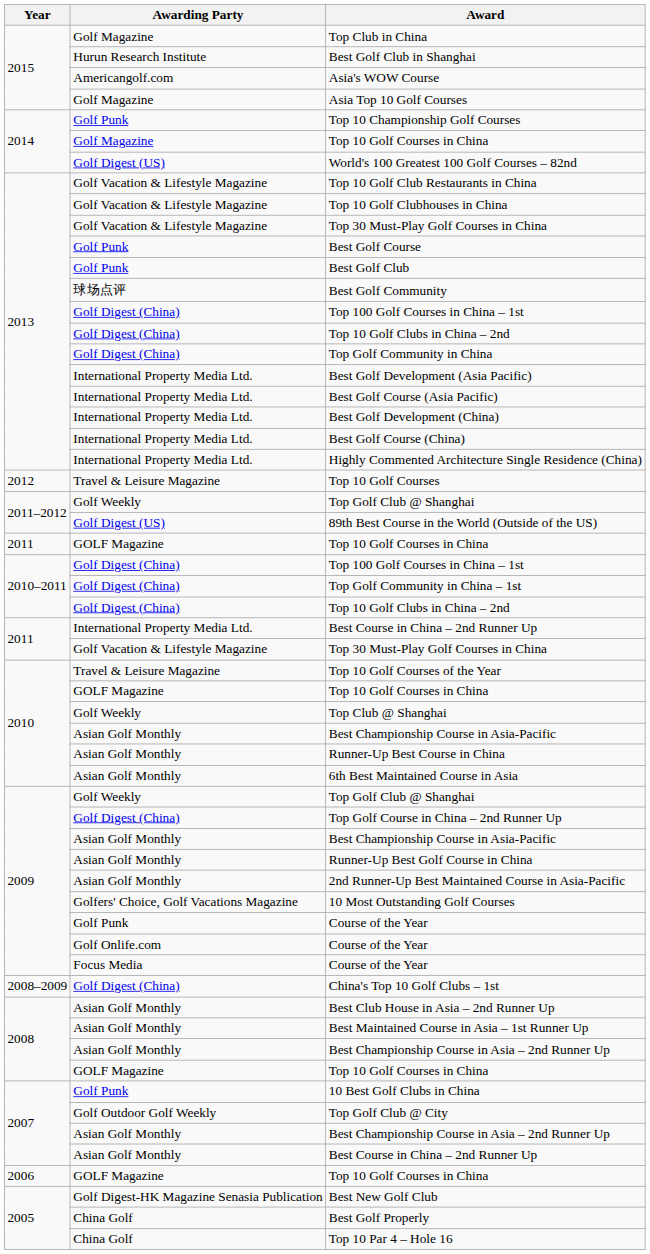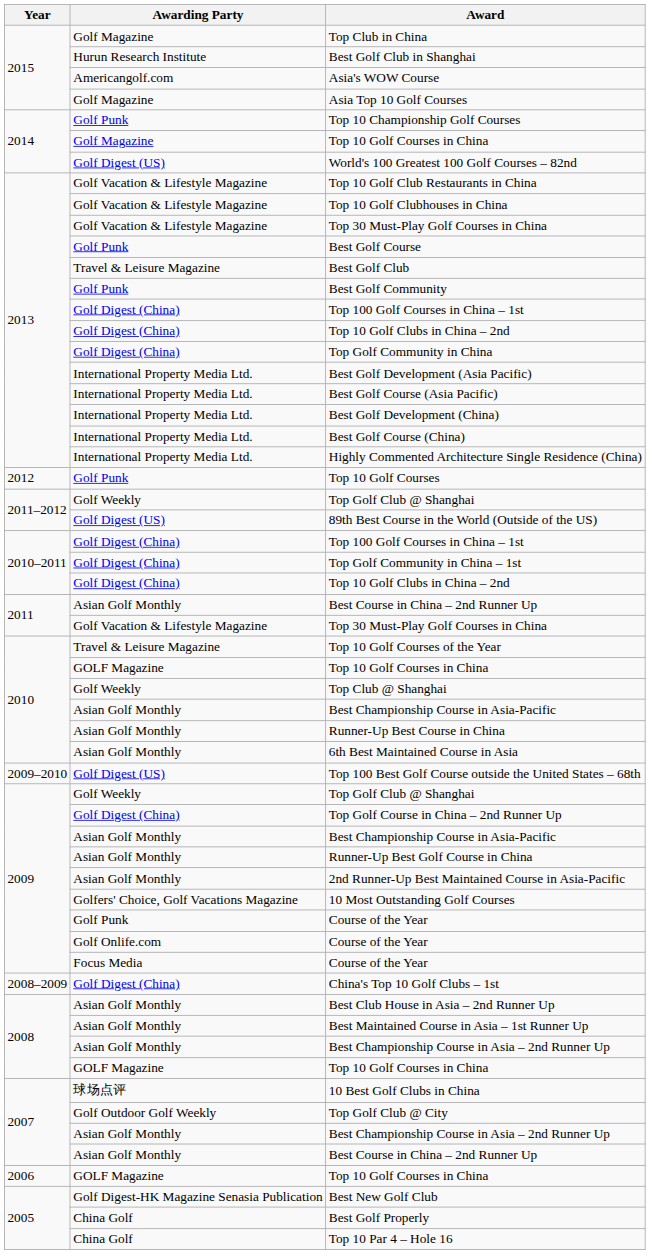 <table class="wikitable">
 <tr>
 <th>Year</th>
 <th>Awarding Party</th>
 <th>Award</th>
 </tr>
 <tr>
 <td rowspan="4">2015</td>
 <td>Golf Magazine</td>
 <td>Top Club in China</td>
 </tr>
 <tr>
 <td>Hurun Research Institute</td>
 <td>Best Golf Club in Shanghai</td>
 </tr>
 <tr>
 <td>Americangolf.com</td>
 <td>Asia's WOW Course</td>
 </tr>
 <tr>
 <td>Golf Magazine</td>
 <td>Asia Top 10 Golf Courses</td>
 </tr>
 <tr>
 <td rowspan="3">2014</td>
 <td><a href='#'>Golf Punk</a></td>
 <td>Top 10 Championship Golf Courses</td>
 </tr>
 <tr>
 <td><a href='#'>Golf Magazine</a></td>
 <td>Top 10 Golf Courses in China</td>
 </tr>
 <tr>
 <td><a href='#'>Golf Digest (US)</a></td>
 <td>World's 100 Greatest 100 Golf Courses – 82nd</td>
 </tr>
 <tr>
 <td rowspan="14">2013</td>
 <td>Golf Vacation & Lifestyle Magazine</td>
 <td>Top 10 Golf Club Restaurants in China</td>
 </tr>
 <tr>
 <td>Golf Vacation & Lifestyle Magazine</td>
 <td>Top 10 Golf Clubhouses in China</td>
 </tr>
 <tr>
 <td>Golf Vacation & Lifestyle Magazine</td>
 <td>Top 30 Must-Play Golf Courses in China</td>
 </tr>
 <tr>
 <td><a href='#'>Golf Punk</a></td>
 <td>Best Golf Course</td>
 </tr>
 <tr>
-<td><a href='#'>Golf Punk</a></td>
+<td>Travel & Leisure Magazine</td>
 <td>Best Golf Club</td>
 </tr>
 <tr>
-<td>球场点评</td>
+<td><a href='#'>Golf Punk</a></td>
 <td>Best Golf Community</td>
 </tr>
 <tr>
 <td><a href='#'>Golf Digest (China)</a></td>
 <td>Top 100 Golf Courses in China – 1st</td>
 </tr>
 <tr>
 <td><a href='#'>Golf Digest (China)</a></td>
 <td>Top 10 Golf Clubs in China – 2nd</td>
 </tr>
 <tr>
 <td><a href='#'>Golf Digest (China)</a></td>
 <td>Top Golf Community in China</td>
 </tr>
 <tr>
 <td>International Property Media Ltd.</td>
 <td>Best Golf Development (Asia Pacific)</td>
 </tr>
 <tr>
 <td>International Property Media Ltd.</td>
 <td>Best Golf Course (Asia Pacific)</td>
 </tr>
 <tr>
 <td>International Property Media Ltd.</td>
 <td>Best Golf Development (China)</td>
 </tr>
 <tr>
 <td>International Property Media Ltd.</td>
 <td>Best Golf Course (China)</td>
 </tr>
 <tr>
 <td>International Property Media Ltd.</td>
 <td>Highly Commented Architecture Single Residence (China)</td>
 </tr>
 <tr>
 <td>2012</td>
-<td>Travel & Leisure Magazine</td>
+<td><a href='#'>Golf Punk</a></td>
 <td>Top 10 Golf Courses</td>
 </tr>
 <tr>
 <td rowspan="2">2011–2012</td>
 <td>Golf Weekly</td>
 <td>Top Golf Club @ Shanghai</td>
 </tr>
 <tr>
 <td><a href='#'>Golf Digest (US)</a></td>
 <td>89th Best Course in the World (Outside of the US)</td>
-</tr>
-<tr>
-<td>2011</td>
-<td>GOLF Magazine</td>
-<td>Top 10 Golf Courses in China</td>
 </tr>
 <tr>
 <td rowspan="3">2010–2011</td>
 <td><a href='#'>Golf Digest (China)</a></td>
 <td>Top 100 Golf Courses in China – 1st</td>
 </tr>
 <tr>
 <td><a href='#'>Golf Digest (China)</a></td>
 <td>Top Golf Community in China – 1st</td>
 </tr>
 <tr>
 <td><a href='#'>Golf Digest (China)</a></td>
 <td>Top 10 Golf Clubs in China – 2nd</td>
 </tr>
 <tr>
 <td rowspan="2">2011</td>
-<td>International Property Media Ltd.</td>
+<td>Asian Golf Monthly</td>
 <td>Best Course in China – 2nd Runner Up</td>
 </tr>
 <tr>
 <td>Golf Vacation & Lifestyle Magazine</td>
 <td>Top 30 Must-Play Golf Courses in China</td>
 </tr>
 <tr>
 <td rowspan="6">2010</td>
 <td>Travel & Leisure Magazine</td>
 <td>Top 10 Golf Courses of the Year</td>
 </tr>
 <tr>
 <td>GOLF Magazine</td>
 <td>Top 10 Golf Courses in China</td>
 </tr>
 <tr>
 <td>Golf Weekly</td>
 <td>Top Club @ Shanghai</td>
 </tr>
 <tr>
 <td>Asian Golf Monthly</td>
 <td>Best Championship Course in Asia-Pacific</td>
 </tr>
 <tr>
 <td>Asian Golf Monthly</td>
 <td>Runner-Up Best Course in China</td>
 </tr>
 <tr>
 <td>Asian Golf Monthly</td>
 <td>6th Best Maintained Course in Asia</td>
+</tr>
+<tr>
+<td>2009–2010</td>
+<td><a href='#'>Golf Digest (US)</a></td>
+<td>Top 100 Best Golf Course outside the United States – 68th</td>
 </tr>
 <tr>
 <td rowspan="9">2009</td>
 <td>Golf Weekly</td>
 <td>Top Golf Club @ Shanghai</td>
 </tr>
 <tr>
 <td><a href='#'>Golf Digest (China)</a></td>
 <td>Top Golf Course in China – 2nd Runner Up</td>
 </tr>
 <tr>
 <td>Asian Golf Monthly</td>
 <td>Best Championship Course in Asia-Pacific</td>
 </tr>
 <tr>
 <td>Asian Golf Monthly</td>
 <td>Runner-Up Best Golf Course in China</td>
 </tr>
 <tr>
 <td>Asian Golf Monthly</td>
 <td>2nd Runner-Up Best Maintained Course in Asia-Pacific</td>
 </tr>
 <tr>
 <td>Golfers' Choice, Golf Vacations Magazine</td>
 <td>10 Most Outstanding Golf Courses</td>
 </tr>
 <tr>
 <td>Golf Punk</td>
 <td>Course of the Year</td>
 </tr>
 <tr>
 <td>Golf Onlife.com</td>
 <td>Course of the Year</td>
 </tr>
 <tr>
 <td>Focus Media</td>
 <td>Course of the Year</td>
 </tr>
 <tr>
 <td>2008–2009</td>
 <td><a href='#'>Golf Digest (China)</a></td>
 <td>China's Top 10 Golf Clubs – 1st</td>
 </tr>
 <tr>
 <td rowspan="4">2008</td>
 <td>Asian Golf Monthly</td>
 <td>Best Club House in Asia – 2nd Runner Up</td>
 </tr>
 <tr>
 <td>Asian Golf Monthly</td>
 <td>Best Maintained Course in Asia – 1st Runner Up</td>
 </tr>
 <tr>
 <td>Asian Golf Monthly</td>
 <td>Best Championship Course in Asia – 2nd Runner Up</td>
 </tr>
 <tr>
 <td>GOLF Magazine</td>
 <td>Top 10 Golf Courses in China</td>
 </tr>
 <tr>
 <td rowspan="4">2007</td>
-<td><a href='#'>Golf Punk</a></td>
+<td>球场点评</td>
 <td>10 Best Golf Clubs in China</td>
 </tr>
 <tr>
 <td>Golf Outdoor Golf Weekly</td>
 <td>Top Golf Club @ City</td>
 </tr>
 <tr>
 <td>Asian Golf Monthly</td>
 <td>Best Championship Course in Asia – 2nd Runner Up</td>
 </tr>
 <tr>
 <td>Asian Golf Monthly</td>
 <td>Best Course in China – 2nd Runner Up</td>
 </tr>
 <tr>
 <td>2006</td>
 <td>GOLF Magazine</td>
 <td>Top 10 Golf Courses in China</td>
 </tr>
 <tr>
 <td rowspan="3">2005</td>
 <td>Golf Digest-HK Magazine Senasia Publication</td>
 <td>Best New Golf Club</td>
 </tr>
 <tr>
 <td>China Golf</td>
 <td>Best Golf Properly</td>
 </tr>
 <tr>
 <td>China Golf</td>
 <td>Top 10 Par 4 – Hole 16</td>
 </tr>
 </table>
